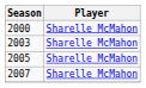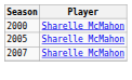 <table class="wikitable collapsible">
 <tr>
 <th>Season</th>
 <th>Player</th>
 </tr>
 <tr>
 <td>2000 </td>
-<td><a href='#'>Sharelle McMahon</a></td>
-</tr>
-<tr>
-<td>2003</td>
 <td><a href='#'>Sharelle McMahon</a></td>
 </tr>
 <tr>
 <td>2005 </td>
 <td><a href='#'>Sharelle McMahon</a></td>
 </tr>
 <tr>
 <td>2007 </td>
 <td><a href='#'>Sharelle McMahon</a></td>
 </tr>
 <tr>
 </tr>
 </table>
